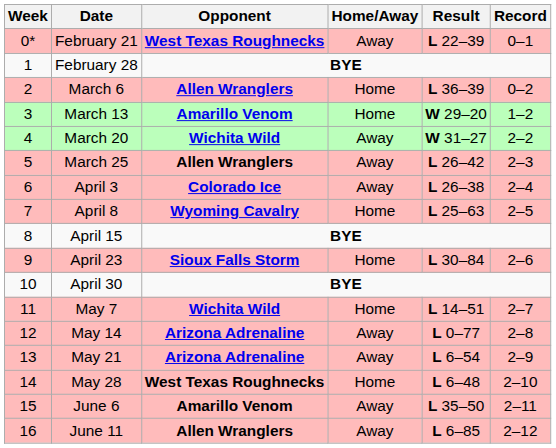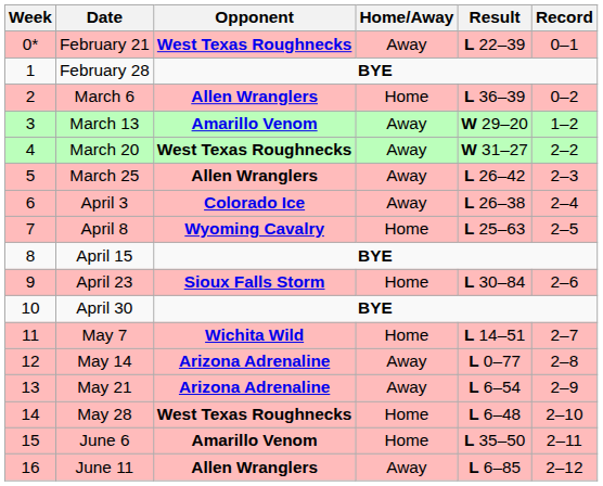 <table class="wikitable" style="text-align:center">
 <tr>
 <th>Week</th>
 <th>Date</th>
 <th>Opponent</th>
 <th>Home/Away</th>
 <th>Result</th>
 <th>Record</th>
 </tr>
 <tr bgcolor="#ffbbbb">
 <td>0*</td>
 <td>February 21</td>
 <td><strong><a href='#'>West Texas Roughnecks</a></strong></td>
 <td>Away</td>
 <td><strong>L</strong> 22–39</td>
 <td>0–1</td>
 </tr>
 <tr>
 <td>1</td>
 <td>February 28</td>
 <td colspan=4><strong>BYE</strong></td>
 </tr>
 <tr bgcolor="#ffbbbb">
 <td>2</td>
 <td>March 6</td>
 <td><strong><a href='#'>Allen Wranglers</a></strong></td>
 <td>Home</td>
 <td><strong>L</strong> 36–39</td>
 <td>0–2</td>
 </tr>
 <tr bgcolor="#bbffbb">
 <td>3</td>
 <td>March 13</td>
 <td><strong><a href='#'>Amarillo Venom</a></strong></td>
-<td>Home</td>
+<td>Away</td>
 <td><strong>W</strong> 29–20</td>
 <td>1–2</td>
 </tr>
 <tr bgcolor="#bbffbb">
 <td>4</td>
 <td>March 20</td>
-<td><strong><a href='#'>Wichita Wild</a></strong></td>
+<td><strong>West Texas Roughnecks</strong></td>
 <td>Away</td>
 <td><strong>W</strong> 31–27</td>
 <td>2–2</td>
 </tr>
 <tr bgcolor="#ffbbbb">
 <td>5</td>
 <td>March 25</td>
 <td><strong>Allen Wranglers</strong></td>
 <td>Away</td>
 <td><strong>L</strong> 26–42</td>
 <td>2–3</td>
 </tr>
 <tr bgcolor="#ffbbbb">
 <td>6</td>
 <td>April 3</td>
 <td><strong><a href='#'>Colorado Ice</a></strong></td>
 <td>Away</td>
 <td><strong>L</strong> 26–38</td>
 <td>2–4</td>
 </tr>
 <tr bgcolor="#ffbbbb">
 <td>7</td>
 <td>April 8</td>
 <td><strong><a href='#'>Wyoming Cavalry</a></strong></td>
 <td>Home</td>
 <td><strong>L</strong> 25–63</td>
 <td>2–5</td>
 </tr>
 <tr>
 <td>8</td>
 <td>April 15</td>
 <td colspan=4><strong>BYE</strong></td>
 </tr>
 <tr bgcolor="#ffbbbb">
 <td>9</td>
 <td>April 23</td>
 <td><strong><a href='#'>Sioux Falls Storm</a></strong></td>
 <td>Home</td>
 <td><strong>L</strong> 30–84</td>
 <td>2–6</td>
 </tr>
 <tr>
 <td>10</td>
 <td>April 30</td>
 <td colspan=4><strong>BYE</strong></td>
 </tr>
 <tr bgcolor="#ffbbbb">
 <td>11</td>
 <td>May 7</td>
 <td><strong><a href='#'>Wichita Wild</a></strong></td>
 <td>Home</td>
 <td><strong>L</strong> 14–51</td>
 <td>2–7</td>
 </tr>
 <tr bgcolor="#ffbbbb">
 <td>12</td>
 <td>May 14</td>
 <td><strong><a href='#'>Arizona Adrenaline</a></strong></td>
 <td>Away</td>
 <td><strong>L</strong> 0–77</td>
 <td>2–8</td>
 </tr>
 <tr bgcolor="#ffbbbb">
 <td>13</td>
 <td>May 21</td>
 <td><strong><a href='#'>Arizona Adrenaline</a></strong></td>
 <td>Away</td>
 <td><strong>L</strong> 6–54</td>
 <td>2–9</td>
 </tr>
 <tr bgcolor="#ffbbbb">
 <td>14</td>
 <td>May 28</td>
 <td><strong>West Texas Roughnecks</strong></td>
 <td>Home</td>
 <td><strong>L</strong> 6–48</td>
 <td>2–10</td>
 </tr>
 <tr bgcolor="#ffbbbb">
 <td>15</td>
 <td>June 6</td>
 <td><strong>Amarillo Venom</strong></td>
-<td>Away</td>
+<td>Home</td>
 <td><strong>L</strong> 35–50</td>
 <td>2–11</td>
 </tr>
 <tr bgcolor="#ffbbbb">
 <td>16</td>
 <td>June 11</td>
 <td><strong>Allen Wranglers</strong></td>
 <td>Away</td>
 <td><strong>L</strong> 6–85</td>
 <td>2–12</td>
 </tr>
 </table>
